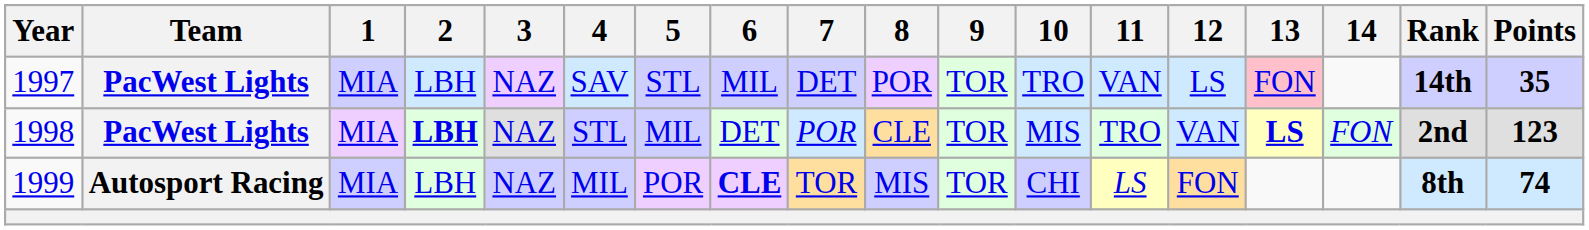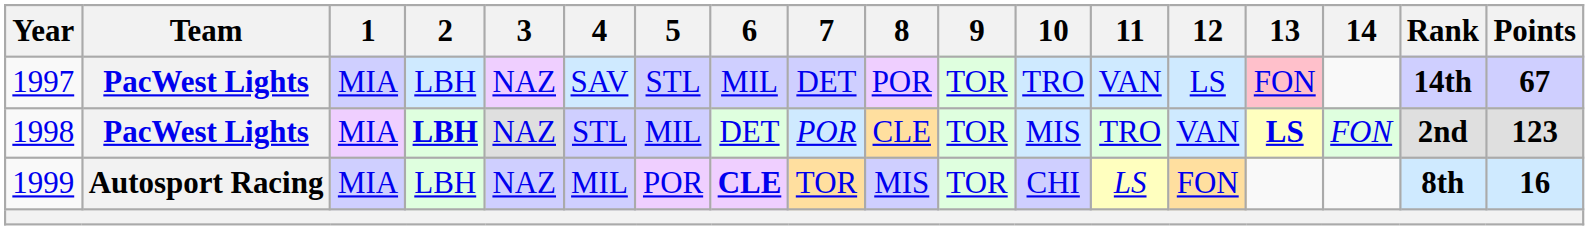 <table class="wikitable" style="text-align:center; font-size:90%">
 <tr>
 <th>Year</th>
 <th>Team</th>
 <th>1</th>
 <th>2</th>
 <th>3</th>
 <th>4</th>
 <th>5</th>
 <th>6</th>
 <th>7</th>
 <th>8</th>
 <th>9</th>
 <th>10</th>
 <th>11</th>
 <th>12</th>
 <th>13</th>
 <th>14</th>
 <th>Rank</th>
 <th>Points</th>
 </tr>
 <tr>
 <td><a href='#'>1997</a></td>
 <th><a href='#'>PacWest Lights</a></th>
 <td style="background:#CFCFFF;"><a href='#'>MIA</a><br></td>
 <td style="background:#CFEAFF;"><a href='#'>LBH</a><br></td>
 <td style="background:#EFCFFF;"><a href='#'>NAZ</a><br></td>
 <td style="background:#CFEAFF;"><a href='#'>SAV</a><br></td>
 <td style="background:#CFCFFF;"><a href='#'>STL</a><br></td>
 <td style="background:#CFCFFF;"><a href='#'>MIL</a><br></td>
 <td style="background:#CFCFFF;"><a href='#'>DET</a><br></td>
 <td style="background:#EFCFFF;"><a href='#'>POR</a><br></td>
 <td style="background:#DFFFDF;"><a href='#'>TOR</a><br></td>
 <td style="background:#CFEAFF;"><a href='#'>TRO</a><br></td>
 <td style="background:#CFEAFF;"><a href='#'>VAN</a><br></td>
 <td style="background:#CFEAFF;"><a href='#'>LS</a><br></td>
 <td style="background: pink;"><a href='#'>FON</a></td>
 <td></td>
 <td style="background:#CFCFFF;"><strong>14th</strong></td>
-<td style="background:#CFCFFF;"><strong>35</strong></td>
+<td style="background:#CFCFFF;"><strong>67</strong></td>
 </tr>
 <tr>
 <td><a href='#'>1998</a></td>
 <th><a href='#'>PacWest Lights</a></th>
 <td style="background:#EFCFFF;"><a href='#'>MIA</a><br></td>
 <td style="background:#DFFFDF;"><strong><a href='#'>LBH</a></strong><br></td>
 <td style="background:#DFDFDF;"><a href='#'>NAZ</a><br></td>
 <td style="background:#CFCFFF;"><a href='#'>STL</a><br></td>
 <td style="background:#CFCFFF;"><a href='#'>MIL</a><br></td>
 <td style="background:#DFFFDF;"><a href='#'>DET</a><br></td>
 <td style="background:#CFEAFF;"><em><a href='#'>POR</a></em><br></td>
 <td style="background:#FFDF9F;"><a href='#'>CLE</a><br></td>
 <td style="background:#DFFFDF;"><a href='#'>TOR</a><br></td>
 <td style="background:#CFEAFF;"><a href='#'>MIS</a><br></td>
 <td style="background:#DFFFDF;"><a href='#'>TRO</a><br></td>
 <td style="background:#CFEAFF;"><a href='#'>VAN</a><br></td>
 <td style="background:#FFFFBF;"><strong><a href='#'>LS</a></strong><br></td>
 <td style="background:#DFFFDF;"><em><a href='#'>FON</a></em><br></td>
 <td style="background:#DFDFDF;"><strong>2nd</strong></td>
 <td style="background:#DFDFDF;"><strong>123</strong></td>
 </tr>
 <tr>
 <td><a href='#'>1999</a></td>
 <th>Autosport Racing</th>
 <td style="background:#CFCFFF;"><a href='#'>MIA</a><br></td>
 <td style="background:#DFFFDF;"><a href='#'>LBH</a><br></td>
 <td style="background:#CFCFFF;"><a href='#'>NAZ</a><br></td>
 <td style="background:#CFCFFF;"><a href='#'>MIL</a><br></td>
 <td style="background:#EFCFFF;"><a href='#'>POR</a><br></td>
 <td style="background:#EFCFFF;"><strong><a href='#'>CLE</a></strong><br></td>
 <td style="background:#FFDF9F;"><a href='#'>TOR</a><br></td>
 <td style="background:#CFCFFF;"><a href='#'>MIS</a><br></td>
 <td style="background:#DFFFDF;"><a href='#'>TOR</a><br></td>
 <td style="background:#CFCFFF;"><a href='#'>CHI</a><br></td>
 <td style="background:#FFFFBF;"><em><a href='#'>LS</a></em><br></td>
 <td style="background:#FFDF9F;"><a href='#'>FON</a><br></td>
 <td></td>
 <td></td>
 <td style="background:#CFEAFF;"><strong>8th</strong></td>
-<td style="background:#CFEAFF;"><strong>74</strong></td>
+<td style="background:#CFEAFF;"><strong>16</strong></td>
 </tr>
 <tr>
 <th colspan="18"></th>
 </tr>
 </table>
